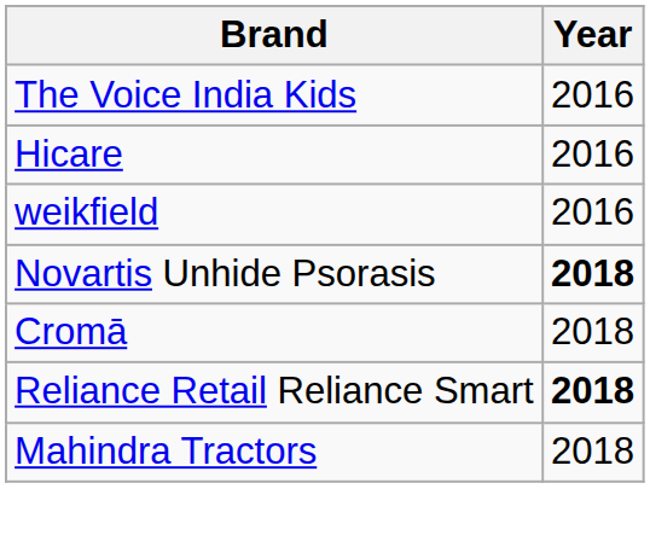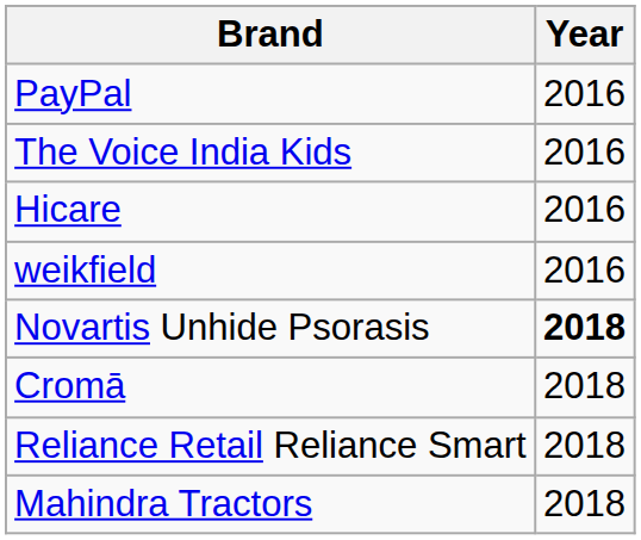 <table class="wikitable">
 <tr>
 <th>Brand</th>
 <th>Year</th>
+</tr>
+<tr>
+<td><a href='#'>PayPal</a></td>
+<td>2016</td>
 </tr>
 <tr>
 <td><a href='#'>The Voice India Kids</a></td>
 <td>2016</td>
 </tr>
 <tr>
 <td><a href='#'>Hicare</a></td>
 <td>2016</td>
 </tr>
 <tr>
 <td><a href='#'>weikfield</a></td>
 <td>2016</td>
 </tr>
 <tr>
 <td><a href='#'>Novartis</a> Unhide Psorasis</td>
 <td><strong>2018</strong></td>
 </tr>
 <tr>
 <td><a href='#'>Cromā</a></td>
 <td>2018</td>
 </tr>
 <tr>
 <td><a href='#'>Reliance Retail</a> Reliance Smart</td>
-<td><strong>2018</strong></td>
+<td>2018</td>
 </tr>
 <tr>
 <td><a href='#'>Mahindra Tractors</a></td>
 <td>2018</td>
 </tr>
 </table>
